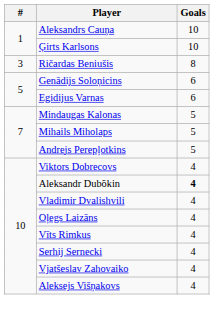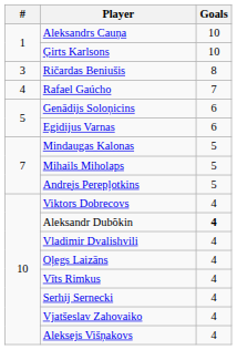 <table class="wikitable" style="font-size:95%;text-align:center;">
 <tr>
 <th width=40>#</th>
 <th width=200>Player</th>
 <th width=40>Goals</th>
 </tr>
 <tr>
 <td rowspan="2">1</td>
 <td align=left> <a href='#'>Aleksandrs Cauņa</a></td>
 <td>10</td>
 </tr>
 <tr>
 <td align=left> <a href='#'>Ģirts Karlsons</a></td>
 <td>10</td>
 </tr>
 <tr>
 <td>3</td>
 <td align=left> <a href='#'>Ričardas Beniušis</a></td>
 <td>8</td>
+</tr>
+<tr>
+<td>4</td>
+<td align=left> <a href='#'>Rafael Gaúcho</a></td>
+<td>7</td>
 </tr>
 <tr>
 <td rowspan="2">5</td>
 <td align=left> <a href='#'>Genādijs Soloņicins</a></td>
 <td>6</td>
 </tr>
 <tr>
 <td align=left> <a href='#'>Egidijus Varnas</a></td>
 <td>6</td>
 </tr>
 <tr>
 <td rowspan="3">7</td>
 <td align=left> <a href='#'>Mindaugas Kalonas</a></td>
 <td>5</td>
 </tr>
 <tr>
 <td align=left> <a href='#'>Mihails Miholaps</a></td>
 <td>5</td>
 </tr>
 <tr>
 <td align=left> <a href='#'>Andrejs Perepļotkins</a></td>
 <td>5</td>
 </tr>
 <tr>
 <td rowspan="8">10</td>
 <td align=left> <a href='#'>Viktors Dobrecovs</a></td>
 <td>4</td>
 </tr>
 <tr>
 <td align=left> Aleksandr Dubõkin</td>
 <td><strong>4</strong></td>
 </tr>
 <tr>
 <td align=left> <a href='#'>Vladimir Dvalishvili</a></td>
 <td>4</td>
 </tr>
 <tr>
 <td align=left> <a href='#'>Oļegs Laizāns</a></td>
 <td>4</td>
 </tr>
 <tr>
 <td align=left> <a href='#'>Vīts Rimkus</a></td>
 <td>4</td>
 </tr>
 <tr>
 <td align=left> <a href='#'>Serhij Sernecki</a></td>
 <td>4</td>
 </tr>
 <tr>
 <td align=left> <a href='#'>Vjatšeslav Zahovaiko</a></td>
 <td>4</td>
 </tr>
 <tr>
 <td align=left> <a href='#'>Aleksejs Višņakovs</a></td>
 <td>4</td>
 </tr>
 </table>
